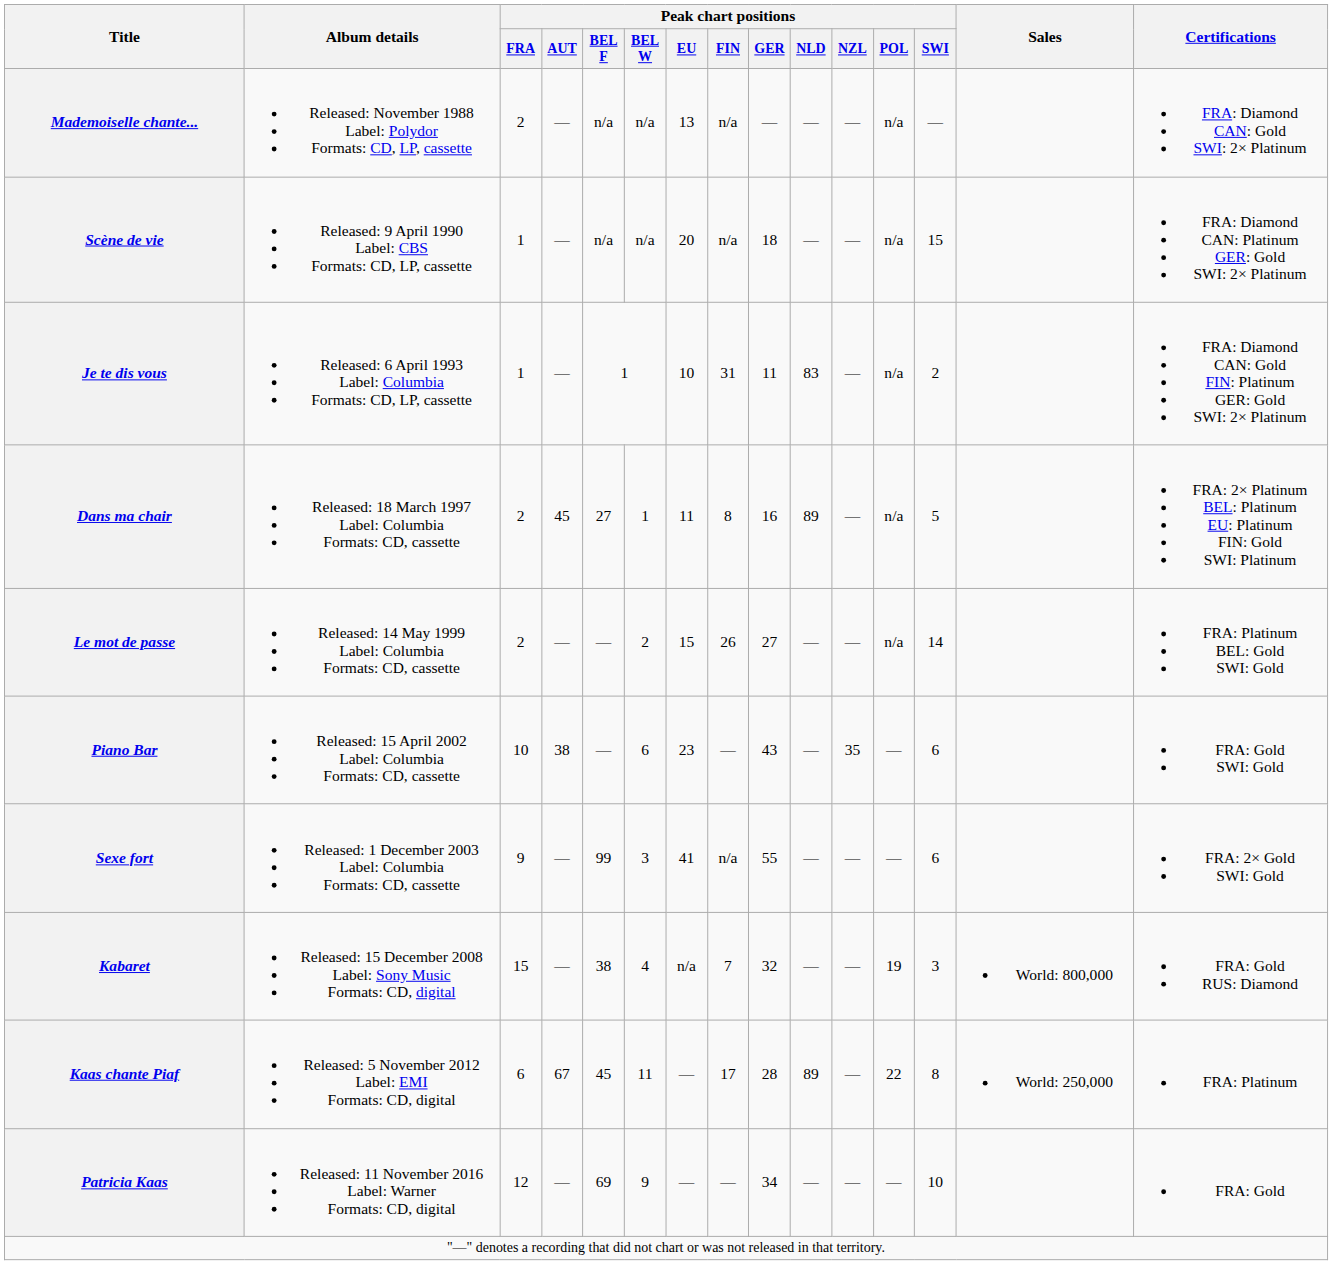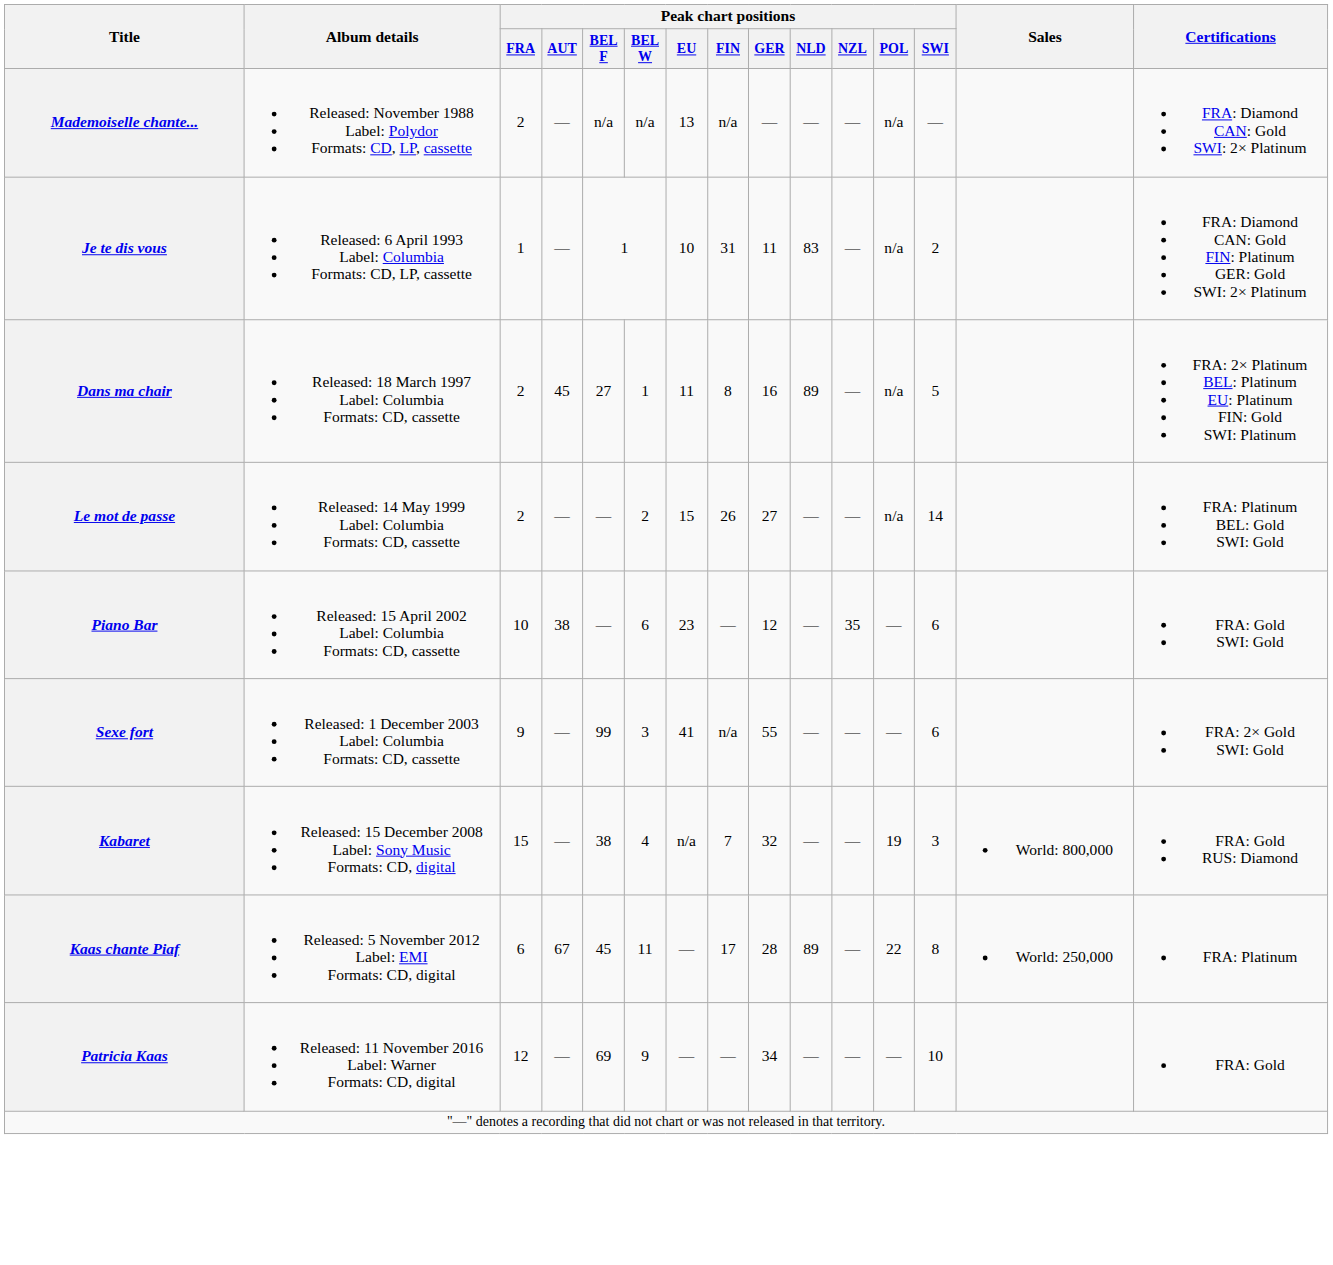 <table class="wikitable plainrowheaders" style="text-align:center;">
 <tr>
 <th scope="col" rowspan="2" style="width:15em;">Title</th>
 <th scope="col" rowspan="2" style="width:16em;">Album details</th>
 <th scope="col" colspan="11">Peak chart positions</th>
 <th scope="col" rowspan="2" style="width:11em;">Sales</th>
 <th scope="col" rowspan="2" style="width:12em;"><a href='#'>Certifications</a></th>
 </tr>
 <tr>
 <th scope="col" style="width:2.5em;font-size:90%;"><a href='#'>FRA</a><br></th>
 <th scope="col" style="width:2.5em;font-size:90%;"><a href='#'>AUT</a><br></th>
 <th scope="col" style="width:2.5em;font-size:90%;"><a href='#'>BEL F</a></th>
 <th scope="col" style="width:2.5em;font-size:90%;"><a href='#'>BEL W</a></th>
 <th scope="col" style="width:2.5em;font-size:90%;"><a href='#'>EU</a><br></th>
 <th scope="col" style="width:2.5em;font-size:90%;"><a href='#'>FIN</a><br></th>
 <th scope="col" style="width:2.5em;font-size:90%;"><a href='#'>GER</a><br></th>
 <th scope="col" style="width:2.5em;font-size:90%;"><a href='#'>NLD</a><br></th>
 <th scope="col" style="width:2.5em;font-size:90%;"><a href='#'>NZL</a><br></th>
 <th scope="col" style="width:2.5em;font-size:90%;"><a href='#'>POL</a><br></th>
 <th scope="col" style="width:2.5em;font-size:90%;"><a href='#'>SWI</a><br></th>
 </tr>
 <tr>
 <th scope="row"><em><a href='#'>Mademoiselle chante...</a></em></th>
 <td><br><ul><li>Released: November 1988</li><li>Label: <a href='#'>Polydor</a></li><li>Formats: <a href='#'>CD</a>, <a href='#'>LP</a>, <a href='#'>cassette</a></li></ul></td>
 <td>2</td>
 <td>—</td>
 <td>n/a</td>
 <td>n/a</td>
 <td>13</td>
 <td>n/a</td>
 <td>—</td>
 <td>—</td>
 <td>—</td>
 <td>n/a</td>
 <td>—</td>
 <td></td>
 <td><br><ul><li><a href='#'>FRA</a>: Diamond</li><li><a href='#'>CAN</a>: Gold</li><li><a href='#'>SWI</a>: 2× Platinum</li></ul></td>
-</tr>
-<tr>
-<th scope="row"><em><a href='#'>Scène de vie</a></em></th>
-<td><br><ul><li>Released: 9 April 1990</li><li>Label: <a href='#'>CBS</a></li><li>Formats: CD, LP, cassette</li></ul></td>
-<td>1</td>
-<td>—</td>
-<td>n/a</td>
-<td>n/a</td>
-<td>20</td>
-<td>n/a</td>
-<td>18</td>
-<td>—</td>
-<td>—</td>
-<td>n/a</td>
-<td>15</td>
-<td></td>
-<td><br><ul><li>FRA: Diamond</li><li>CAN: Platinum</li><li><a href='#'>GER</a>: Gold</li><li>SWI: 2× Platinum</li></ul></td>
 </tr>
 <tr>
 <th scope="row"><em><a href='#'>Je te dis vous</a></em></th>
 <td><br><ul><li>Released: 6 April 1993</li><li>Label: <a href='#'>Columbia</a></li><li>Formats: CD, LP, cassette</li></ul></td>
 <td>1</td>
 <td>—</td>
 <td colspan="2">1</td>
 <td>10</td>
 <td>31</td>
 <td>11</td>
 <td>83</td>
 <td>—</td>
 <td>n/a</td>
 <td>2</td>
 <td></td>
 <td><br><ul><li>FRA: Diamond</li><li>CAN: Gold</li><li><a href='#'>FIN</a>: Platinum</li><li>GER: Gold</li><li>SWI: 2× Platinum</li></ul></td>
 </tr>
 <tr>
 <th scope="row"><em><a href='#'>Dans ma chair</a></em></th>
 <td><br><ul><li>Released: 18 March 1997</li><li>Label: Columbia</li><li>Formats: CD, cassette</li></ul></td>
 <td>2</td>
 <td>45</td>
 <td>27</td>
 <td>1</td>
 <td>11</td>
 <td>8</td>
 <td>16</td>
 <td>89</td>
 <td>—</td>
 <td>n/a</td>
 <td>5</td>
 <td></td>
 <td><br><ul><li>FRA: 2× Platinum</li><li><a href='#'>BEL</a>: Platinum</li><li><a href='#'>EU</a>: Platinum</li><li>FIN: Gold</li><li>SWI: Platinum</li></ul></td>
 </tr>
 <tr>
 <th scope="row"><em><a href='#'>Le mot de passe</a></em></th>
 <td><br><ul><li>Released: 14 May 1999</li><li>Label: Columbia</li><li>Formats: CD, cassette</li></ul></td>
 <td>2</td>
 <td>—</td>
 <td>—</td>
 <td>2</td>
 <td>15</td>
 <td>26</td>
 <td>27</td>
 <td>—</td>
 <td>—</td>
 <td>n/a</td>
 <td>14</td>
 <td></td>
 <td><br><ul><li>FRA: Platinum</li><li>BEL: Gold</li><li>SWI: Gold</li></ul></td>
 </tr>
 <tr>
 <th scope="row"><em><a href='#'>Piano Bar</a></em></th>
 <td><br><ul><li>Released: 15 April 2002</li><li>Label: Columbia</li><li>Formats: CD, cassette</li></ul></td>
 <td>10</td>
 <td>38</td>
 <td>—</td>
 <td>6</td>
 <td>23</td>
 <td>—</td>
-<td>43</td>
+<td>12</td>
 <td>—</td>
 <td>35</td>
 <td>—</td>
 <td>6</td>
 <td></td>
 <td><br><ul><li>FRA: Gold</li><li>SWI: Gold</li></ul></td>
 </tr>
 <tr>
 <th scope="row"><em><a href='#'>Sexe fort</a></em></th>
 <td><br><ul><li>Released: 1 December 2003</li><li>Label: Columbia</li><li>Formats: CD, cassette</li></ul></td>
 <td>9</td>
 <td>—</td>
 <td>99</td>
 <td>3</td>
 <td>41</td>
 <td>n/a</td>
 <td>55</td>
 <td>—</td>
 <td>—</td>
 <td>—</td>
 <td>6</td>
 <td></td>
 <td><br><ul><li>FRA: 2× Gold</li><li>SWI: Gold</li></ul></td>
 </tr>
 <tr>
 <th scope="row"><em><a href='#'>Kabaret</a></em></th>
 <td><br><ul><li>Released: 15 December 2008</li><li>Label: <a href='#'>Sony Music</a></li><li>Formats: CD, <a href='#'>digital</a></li></ul></td>
 <td>15</td>
 <td>—</td>
 <td>38</td>
 <td>4</td>
 <td>n/a</td>
 <td>7</td>
 <td>32</td>
 <td>—</td>
 <td>—</td>
 <td>19</td>
 <td>3</td>
 <td><br><ul><li>World: 800,000</li></ul></td>
 <td><br><ul><li>FRA: Gold</li><li>RUS: Diamond</li></ul></td>
 </tr>
 <tr>
 <th scope="row"><em><a href='#'>Kaas chante Piaf</a></em></th>
 <td><br><ul><li>Released: 5 November 2012</li><li>Label: <a href='#'>EMI</a></li><li>Formats: CD, digital</li></ul></td>
 <td>6</td>
 <td>67</td>
 <td>45</td>
 <td>11</td>
 <td>—</td>
 <td>17</td>
 <td>28</td>
 <td>89</td>
 <td>—</td>
 <td>22</td>
 <td>8</td>
 <td><br><ul><li>World: 250,000</li></ul></td>
 <td><br><ul><li>FRA: Platinum</li></ul></td>
 </tr>
 <tr>
 <th scope="row"><em><a href='#'>Patricia Kaas</a></em></th>
 <td><br><ul><li>Released: 11 November 2016</li><li>Label: Warner</li><li>Formats: CD, digital</li></ul></td>
 <td>12</td>
 <td>—</td>
 <td>69</td>
 <td>9</td>
 <td>—</td>
 <td>—</td>
 <td>34</td>
 <td>—</td>
 <td>—</td>
 <td>—</td>
 <td>10</td>
 <td></td>
 <td><br><ul><li>FRA: Gold</li></ul></td>
 </tr>
 <tr>
 <td colspan="15" style="font-size:90%">"—" denotes a recording that did not chart or was not released in that territory.</td>
 </tr>
 </table>
